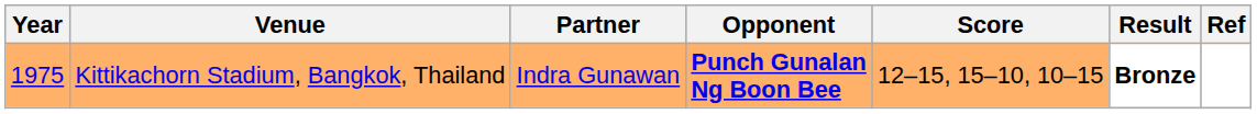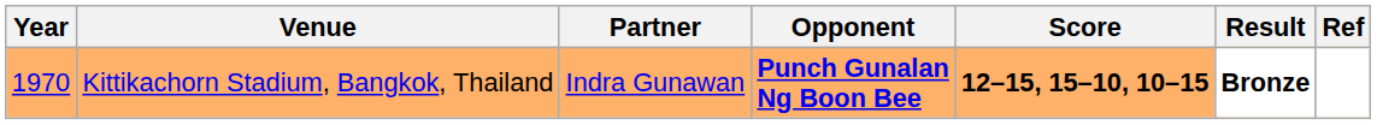 <table class="sortable wikitable" style="font-size: 90%;">
 <tr>
 <th>Year</th>
 <th>Venue</th>
 <th>Partner</th>
 <th>Opponent</th>
 <th>Score</th>
 <th>Result</th>
 <th>Ref</th>
 </tr>
 <tr style="background:#FFB069">
-<td align="center"><a href='#'>1975</a></td>
+<td align="center"><a href='#'>1970</a></td>
 <td align="left"><a href='#'>Kittikachorn Stadium</a>, <a href='#'>Bangkok</a>, Thailand</td>
 <td align="left"> <a href='#'>Indra Gunawan</a></td>
 <td align="left"><strong> <a href='#'>Punch Gunalan</a><br> <a href='#'>Ng Boon Bee</a></strong></td>
-<td align="left">12–15, 15–10, 10–15</td>
+<td align="left"><strong>12–15, 15–10, 10–15</strong></td>
 <td style="text-align:left; background:white"> <strong>Bronze</strong></td>
 <td style="text-align:center; background:white"></td>
 </tr>
 </table>
